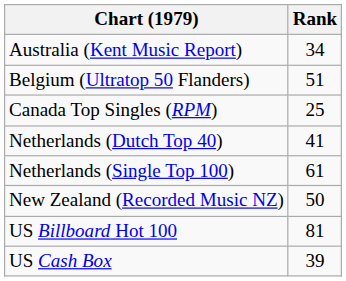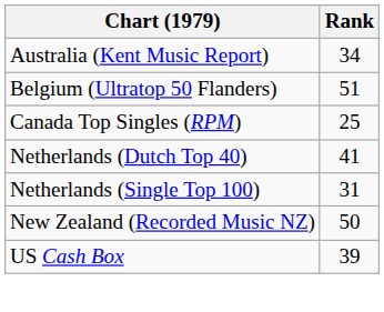 <table class="wikitable sortable">
 <tr>
 <th>Chart (1979)</th>
 <th>Rank</th>
 </tr>
 <tr>
 <td>Australia (<a href='#'>Kent Music Report</a>)</td>
 <td align="center">34</td>
 </tr>
 <tr>
 <td>Belgium (<a href='#'>Ultratop 50</a> Flanders)</td>
 <td align="center">51</td>
 </tr>
 <tr>
 <td>Canada Top Singles (<em><a href='#'>RPM</a></em>)</td>
 <td align="center">25</td>
 </tr>
 <tr>
 <td>Netherlands (<a href='#'>Dutch Top 40</a>)</td>
 <td align="center">41</td>
 </tr>
 <tr>
 <td>Netherlands (<a href='#'>Single Top 100</a>)</td>
-<td align="center">61</td>
+<td align="center">31</td>
 </tr>
 <tr>
 <td>New Zealand (<a href='#'>Recorded Music NZ</a>)</td>
 <td align="center">50</td>
 </tr>
 <tr>
-<td>US <a href='#'><em>Billboard</em> Hot 100</a></td>
-<td align="center">81</td>
-</tr>
-<tr>
 <td>US <em><a href='#'>Cash Box</a></em></td>
 <td align="center">39</td>
 </tr>
 </table>
